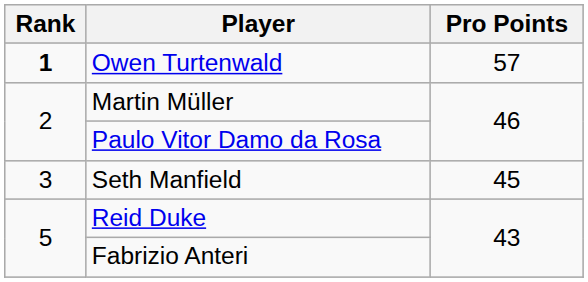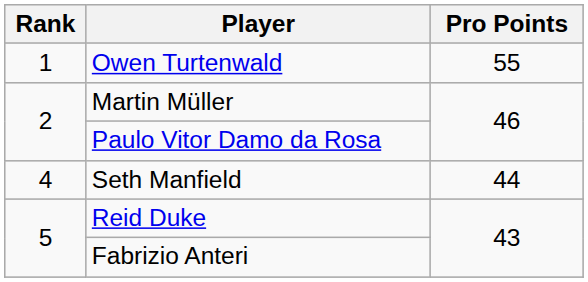 <table class="wikitable" width=30%>
 <tr>
 <th>Rank</th>
 <th>Player</th>
 <th>Pro Points</th>
 </tr>
 <tr>
-<td align=center><strong>1</strong></td>
+<td align=center>1</td>
 <td> <a href='#'>Owen Turtenwald</a></td>
-<td align=center>57</td>
+<td align=center>55</td>
 </tr>
 <tr>
 <td align=center rowspan=2>2</td>
 <td> Martin Müller</td>
 <td align=center rowspan=2>46</td>
 </tr>
 <tr>
 <td> <a href='#'>Paulo Vitor Damo da Rosa</a></td>
 </tr>
 <tr>
-<td align=center>3</td>
+<td align=center>4</td>
 <td> Seth Manfield</td>
-<td align=center>45</td>
+<td align=center>44</td>
 </tr>
 <tr>
 <td align=center rowspan=2>5</td>
 <td> <a href='#'>Reid Duke</a></td>
 <td align=center rowspan=2>43</td>
 </tr>
 <tr>
 <td> Fabrizio Anteri</td>
 </tr>
 </table>
